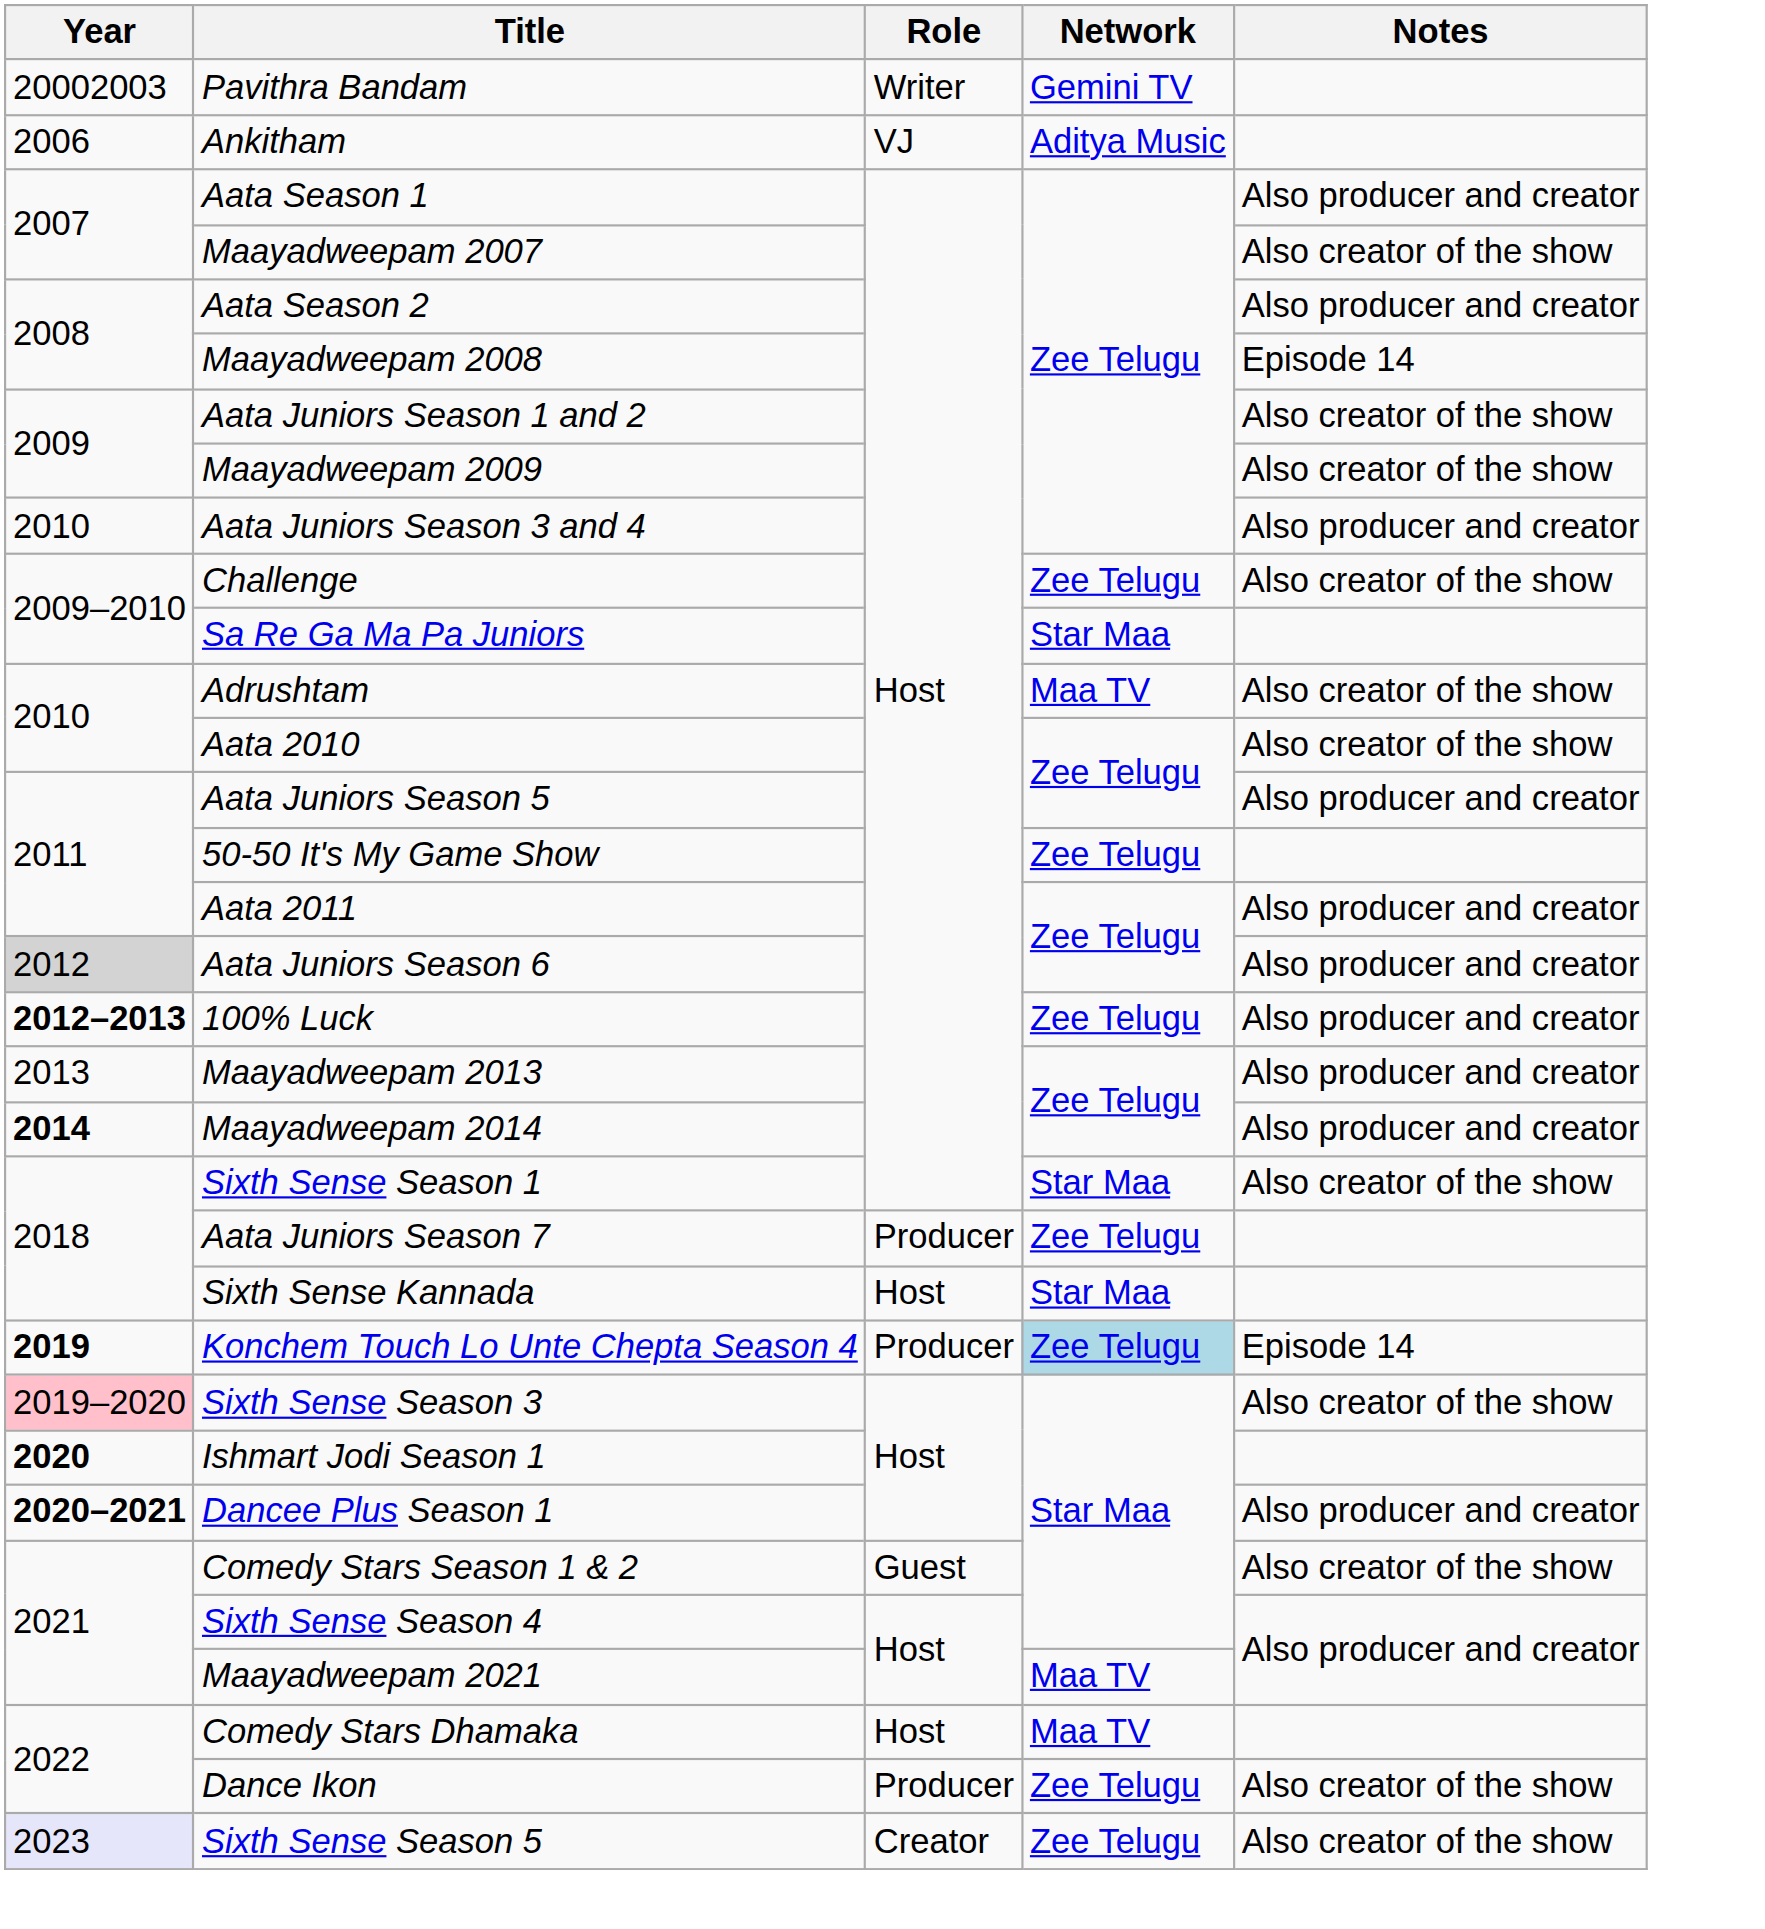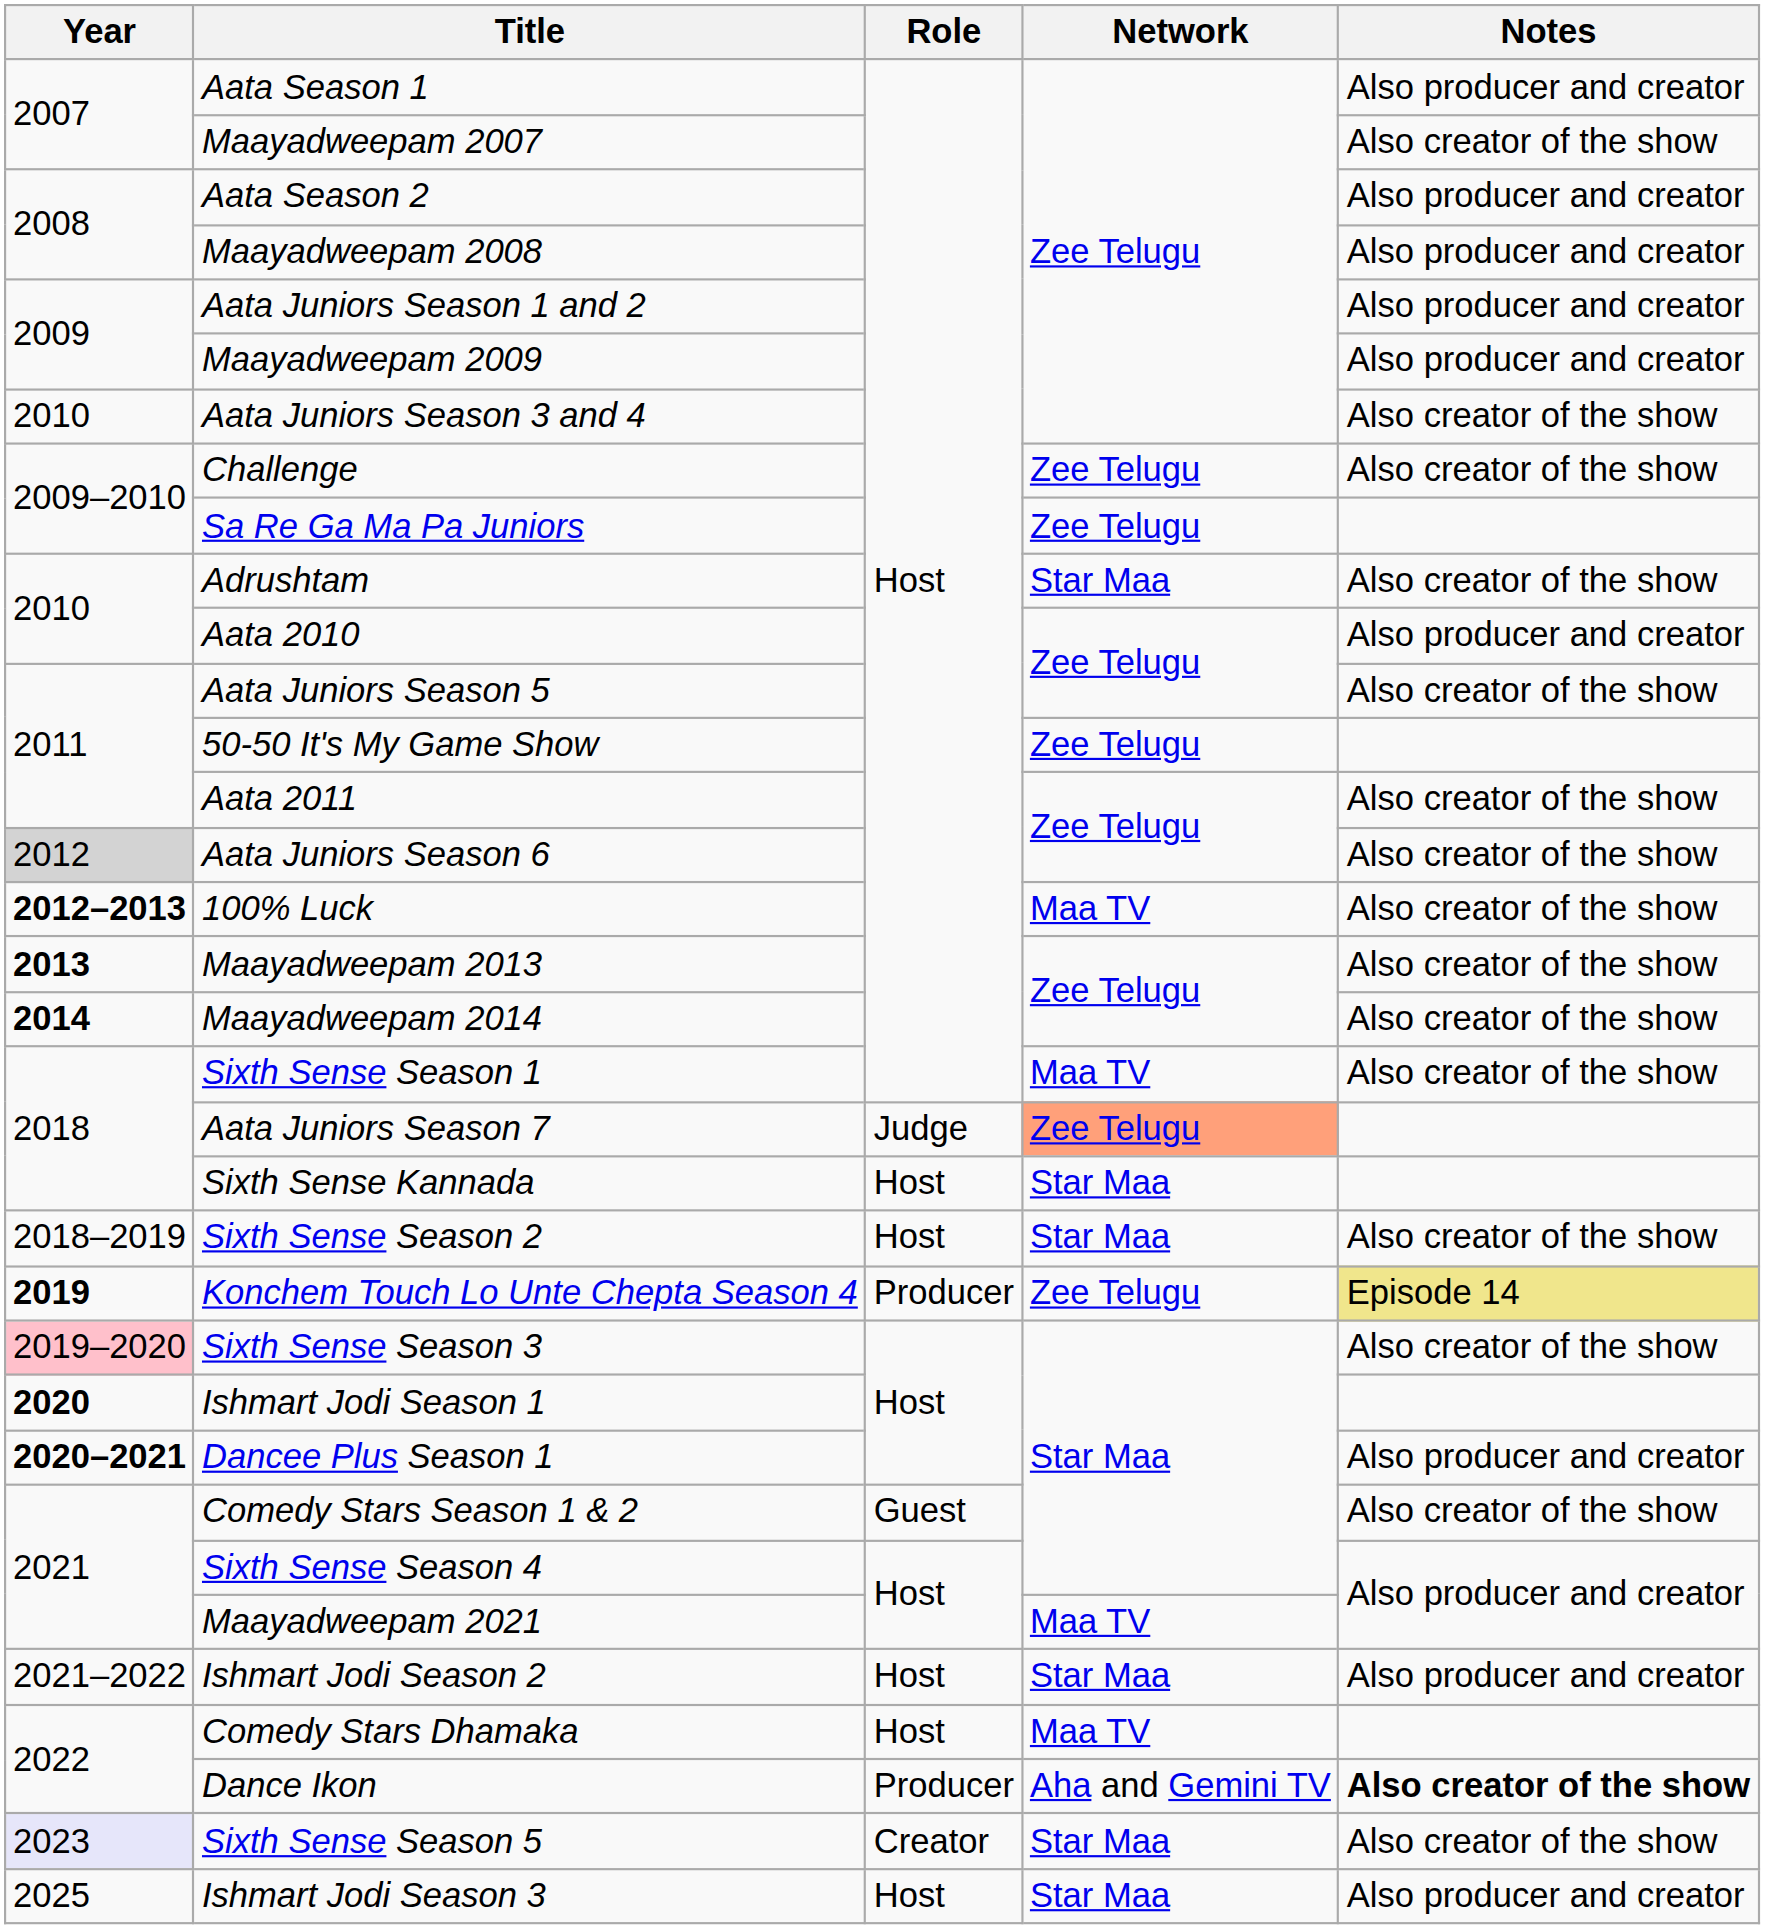 <table class="wikitable">
 <tr>
 <th>Year</th>
 <th>Title</th>
 <th>Role</th>
 <th>Network</th>
 <th>Notes</th>
-</tr>
-<tr>
-<td>20002003</td>
-<td><em>Pavithra Bandam</em></td>
-<td>Writer</td>
-<td><a href='#'>Gemini TV</a></td>
-<td></td>
-</tr>
-<tr>
-<td>2006</td>
-<td><em>Ankitham</em></td>
-<td>VJ</td>
-<td><a href='#'>Aditya Music</a></td>
-<td></td>
 </tr>
 <tr>
 <td rowspan="2">2007</td>
 <td><em>Aata Season 1</em></td>
 <td rowspan="19">Host</td>
 <td rowspan="7"><a href='#'>Zee Telugu</a></td>
 <td>Also producer and creator</td>
 </tr>
 <tr>
 <td><em>Maayadweepam 2007</em></td>
 <td>Also creator of the show</td>
 </tr>
 <tr>
 <td rowspan="2">2008</td>
 <td><em>Aata Season 2</em></td>
 <td>Also producer and creator</td>
 </tr>
 <tr>
 <td><em>Maayadweepam 2008</em></td>
-<td>Episode 14</td>
+<td>Also producer and creator</td>
 </tr>
 <tr>
 <td rowspan="2">2009</td>
 <td><em>Aata Juniors Season 1 and 2</em></td>
-<td>Also creator of the show</td>
+<td>Also producer and creator</td>
 </tr>
 <tr>
 <td><em>Maayadweepam 2009</em></td>
-<td>Also creator of the show</td>
+<td>Also producer and creator</td>
 </tr>
 <tr>
 <td>2010</td>
 <td><em>Aata Juniors Season 3 and 4</em></td>
-<td>Also producer and creator</td>
+<td>Also creator of the show</td>
 </tr>
 <tr>
 <td rowspan="2">2009–2010</td>
 <td><em>Challenge</em></td>
 <td><a href='#'>Zee Telugu</a></td>
 <td>Also creator of the show</td>
 </tr>
 <tr>
 <td><a href='#'><em>Sa Re Ga Ma Pa Juniors</em></a></td>
-<td><a href='#'>Star Maa</a></td>
+<td><a href='#'>Zee Telugu</a></td>
 <td></td>
 </tr>
 <tr>
 <td rowspan="2">2010</td>
 <td><em>Adrushtam</em></td>
-<td><a href='#'>Maa TV</a></td>
+<td><a href='#'>Star Maa</a></td>
 <td>Also creator of the show</td>
 </tr>
 <tr>
 <td><em>Aata 2010</em></td>
 <td rowspan="2"><a href='#'>Zee Telugu</a></td>
-<td>Also creator of the show</td>
+<td>Also producer and creator</td>
 </tr>
 <tr>
 <td rowspan="3">2011</td>
 <td><em>Aata Juniors Season 5</em></td>
-<td>Also producer and creator</td>
+<td>Also creator of the show</td>
 </tr>
 <tr>
 <td><em>50-50 It's My Game Show</em></td>
 <td><a href='#'>Zee Telugu</a></td>
 <td></td>
 </tr>
 <tr>
 <td><em>Aata 2011</em></td>
 <td rowspan="2"><a href='#'>Zee Telugu</a></td>
-<td>Also producer and creator</td>
+<td>Also creator of the show</td>
 </tr>
 <tr>
 <td style="background: lightgrey;">2012</td>
 <td><em>Aata Juniors Season 6</em></td>
-<td>Also producer and creator</td>
+<td>Also creator of the show</td>
 </tr>
 <tr>
 <td><strong>2012–2013</strong></td>
 <td><em>100% Luck</em></td>
-<td><a href='#'>Zee Telugu</a></td>
-<td>Also producer and creator</td>
+<td><a href='#'>Maa TV</a></td>
+<td>Also creator of the show</td>
 </tr>
 <tr>
-<td>2013</td>
+<td><strong>2013</strong></td>
 <td><em>Maayadweepam 2013</em></td>
 <td rowspan="2"><a href='#'>Zee Telugu</a></td>
-<td>Also producer and creator</td>
+<td>Also creator of the show</td>
 </tr>
 <tr>
 <td><strong>2014</strong></td>
 <td><em>Maayadweepam 2014</em></td>
-<td>Also producer and creator</td>
+<td>Also creator of the show</td>
 </tr>
 <tr>
 <td rowspan="3">2018</td>
 <td><a href='#'><em>Sixth Sense</em></a> <em>Season 1</em></td>
-<td><a href='#'>Star Maa</a></td>
+<td><a href='#'>Maa TV</a></td>
 <td>Also creator of the show</td>
 </tr>
 <tr>
 <td><em>Aata Juniors Season 7</em></td>
-<td>Producer</td>
-<td><a href='#'>Zee Telugu</a></td>
+<td>Judge</td>
+<td style="background: lightsalmon;"><a href='#'>Zee Telugu</a></td>
 <td></td>
 </tr>
 <tr>
 <td><em>Sixth Sense Kannada</em></td>
 <td>Host</td>
 <td><a href='#'>Star Maa</a></td>
 <td></td>
 </tr>
 <tr>
+<td>2018–2019</td>
+<td><a href='#'><em>Sixth Sense</em></a> <em>Season 2</em></td>
+<td>Host</td>
+<td><a href='#'>Star Maa</a></td>
+<td>Also creator of the show</td>
+</tr>
+<tr>
 <td><strong>2019</strong></td>
 <td><a href='#'><em>Konchem Touch Lo Unte Chepta Season 4</em></a></td>
 <td>Producer</td>
-<td style="background: lightblue;"><a href='#'>Zee Telugu</a></td>
-<td>Episode 14</td>
+<td><a href='#'>Zee Telugu</a></td>
+<td style="background: khaki;">Episode 14</td>
 </tr>
 <tr>
 <td style="background: pink;">2019–2020</td>
 <td><a href='#'><em>Sixth Sense</em></a> <em>Season 3</em></td>
 <td rowspan="3">Host</td>
 <td rowspan="5"><a href='#'>Star Maa</a></td>
 <td>Also creator of the show</td>
 </tr>
 <tr>
 <td><strong>2020</strong></td>
 <td><em>Ishmart Jodi Season 1</em></td>
 <td></td>
 </tr>
 <tr>
 <td><strong>2020–2021</strong></td>
 <td><a href='#'><em>Dancee Plus</em></a> <em>Season 1</em></td>
 <td>Also producer and creator</td>
 </tr>
 <tr>
 <td rowspan="3">2021</td>
 <td><em>Comedy Stars</em> <em>Season 1 & 2</em></td>
 <td>Guest</td>
 <td>Also creator of the show</td>
 </tr>
 <tr>
 <td><a href='#'><em>Sixth Sense</em></a> <em>Season 4</em></td>
 <td rowspan="2">Host</td>
 <td rowspan="2">Also producer and creator</td>
 </tr>
 <tr>
 <td><em>Maayadweepam 2021</em></td>
 <td><a href='#'>Maa TV</a></td>
 </tr>
 <tr>
+<td>2021–2022</td>
+<td><em>Ishmart Jodi Season 2</em></td>
+<td>Host</td>
+<td><a href='#'>Star Maa</a></td>
+<td>Also producer and creator</td>
+</tr>
+<tr>
 <td rowspan="2">2022</td>
 <td><em>Comedy Stars Dhamaka</em></td>
 <td>Host</td>
 <td><a href='#'>Maa TV</a></td>
 <td></td>
 </tr>
 <tr>
 <td><em>Dance Ikon</em></td>
 <td>Producer</td>
-<td><a href='#'>Zee Telugu</a></td>
-<td>Also creator of the show</td>
+<td><a href='#'>Aha</a> and <a href='#'>Gemini TV</a></td>
+<td><strong>Also creator of the show</strong></td>
 </tr>
 <tr>
 <td style="background: lavender;">2023</td>
 <td><em><a href='#'>Sixth Sense</a> Season 5</em></td>
 <td>Creator</td>
-<td><a href='#'>Zee Telugu</a></td>
+<td><a href='#'>Star Maa</a></td>
 <td>Also creator of the show</td>
 </tr>
+<tr>
+<td>2025</td>
+<td><em>Ishmart Jodi Season 3</em></td>
+<td>Host</td>
+<td><a href='#'>Star Maa</a></td>
+<td>Also producer and creator</td>
+</tr>
 </table>
